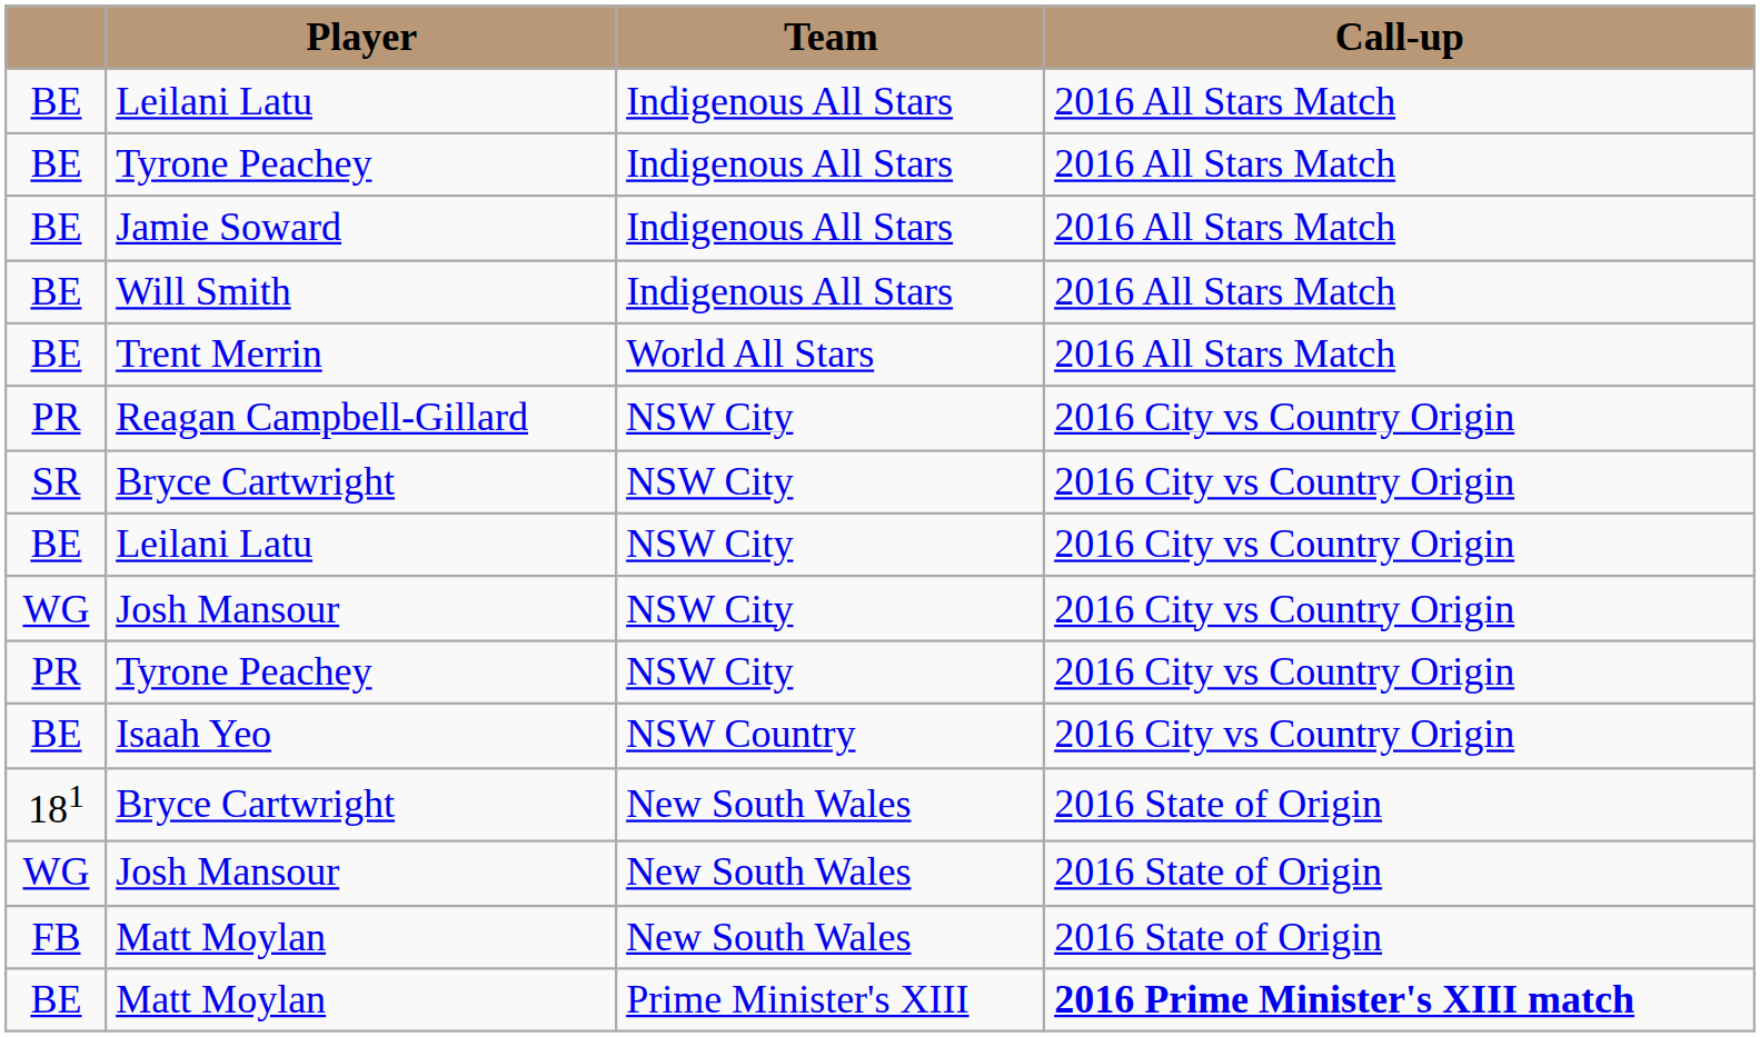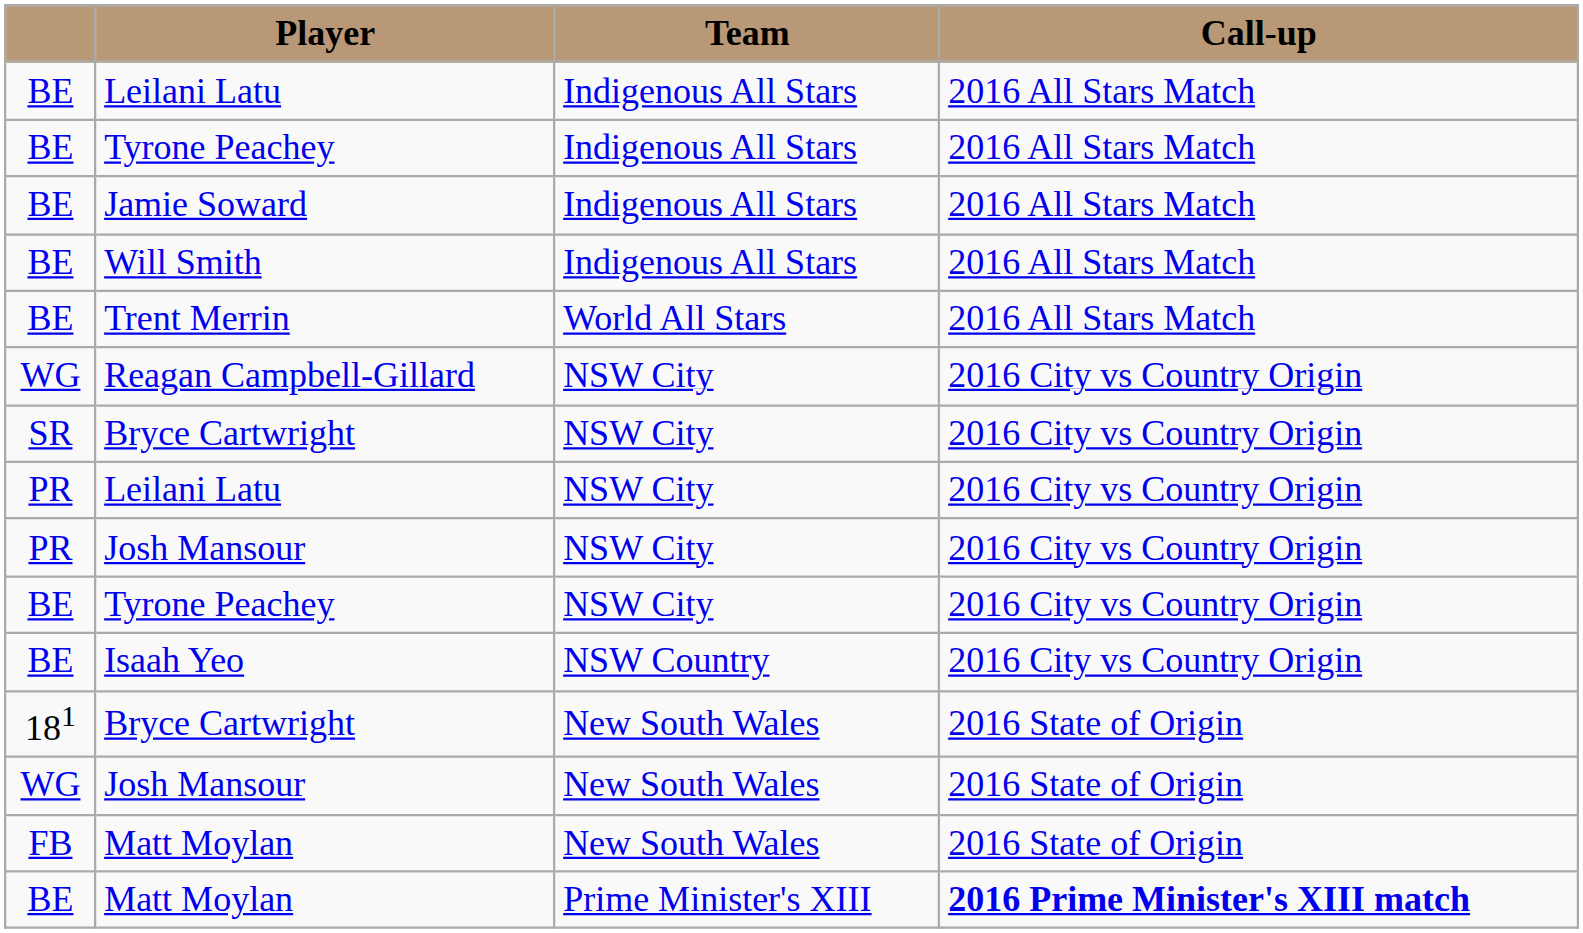 <table style="width:700px;" class="wikitable sortable">
 <tr style="background:#bdb76b;">
 </tr>
 <tr bgcolor=#bdb76b>
 <th style="background:#B99877; color:black; text-align:center;"></th>
 <th style="background:#B99877; color:black; text-align:center;">Player</th>
 <th style="background:#B99877; color:black; text-align:center;">Team</th>
 <th style="background:#B99877; color:black; text-align:center;">Call-up</th>
 </tr>
 <tr>
 <td style="text-align:center"><a href='#'>BE</a></td>
 <td><a href='#'>Leilani Latu</a></td>
 <td><a href='#'>Indigenous All Stars</a></td>
 <td><a href='#'>2016 All Stars Match</a></td>
 </tr>
 <tr>
 <td style="text-align:center"><a href='#'>BE</a></td>
 <td><a href='#'>Tyrone Peachey</a></td>
 <td><a href='#'>Indigenous All Stars</a></td>
 <td><a href='#'>2016 All Stars Match</a></td>
 </tr>
 <tr>
 <td style="text-align:center"><a href='#'>BE</a></td>
 <td><a href='#'>Jamie Soward</a></td>
 <td><a href='#'>Indigenous All Stars</a></td>
 <td><a href='#'>2016 All Stars Match</a></td>
 </tr>
 <tr>
 <td style="text-align:center"><a href='#'>BE</a></td>
 <td><a href='#'>Will Smith</a></td>
 <td><a href='#'>Indigenous All Stars</a></td>
 <td><a href='#'>2016 All Stars Match</a></td>
 </tr>
 <tr>
 <td style="text-align:center"><a href='#'>BE</a></td>
 <td><a href='#'>Trent Merrin</a></td>
 <td><a href='#'>World All Stars</a></td>
 <td><a href='#'>2016 All Stars Match</a></td>
 </tr>
 <tr>
-<td style="text-align:center"><a href='#'>PR</a></td>
+<td style="text-align:center"><a href='#'>WG</a></td>
 <td><a href='#'>Reagan Campbell-Gillard</a></td>
 <td> <a href='#'>NSW City</a></td>
 <td><a href='#'>2016 City vs Country Origin</a></td>
 </tr>
 <tr>
 <td style="text-align:center"><a href='#'>SR</a></td>
 <td><a href='#'>Bryce Cartwright</a></td>
 <td> <a href='#'>NSW City</a></td>
 <td><a href='#'>2016 City vs Country Origin</a></td>
 </tr>
 <tr>
-<td style="text-align:center"><a href='#'>BE</a></td>
+<td style="text-align:center"><a href='#'>PR</a></td>
 <td><a href='#'>Leilani Latu</a></td>
 <td> <a href='#'>NSW City</a></td>
 <td><a href='#'>2016 City vs Country Origin</a></td>
 </tr>
 <tr>
-<td style="text-align:center"><a href='#'>WG</a></td>
+<td style="text-align:center"><a href='#'>PR</a></td>
 <td><a href='#'>Josh Mansour</a></td>
 <td> <a href='#'>NSW City</a></td>
 <td><a href='#'>2016 City vs Country Origin</a></td>
 </tr>
 <tr>
-<td style="text-align:center"><a href='#'>PR</a></td>
+<td style="text-align:center"><a href='#'>BE</a></td>
 <td><a href='#'>Tyrone Peachey</a></td>
 <td> <a href='#'>NSW City</a></td>
 <td><a href='#'>2016 City vs Country Origin</a></td>
 </tr>
 <tr>
 <td style="text-align:center"><a href='#'>BE</a></td>
 <td><a href='#'>Isaah Yeo</a></td>
 <td> <a href='#'>NSW Country</a></td>
 <td><a href='#'>2016 City vs Country Origin</a></td>
 </tr>
 <tr>
 <td style="text-align:center">18<sup>1</sup></td>
 <td><a href='#'>Bryce Cartwright</a></td>
 <td> <a href='#'>New South Wales</a></td>
 <td><a href='#'>2016 State of Origin</a></td>
 </tr>
 <tr>
 <td style="text-align:center"><a href='#'>WG</a></td>
 <td><a href='#'>Josh Mansour</a></td>
 <td> <a href='#'>New South Wales</a></td>
 <td><a href='#'>2016 State of Origin</a></td>
 </tr>
 <tr>
 <td style="text-align:center"><a href='#'>FB</a></td>
 <td><a href='#'>Matt Moylan</a></td>
 <td> <a href='#'>New South Wales</a></td>
 <td><a href='#'>2016 State of Origin</a></td>
 </tr>
 <tr>
 <td style="text-align:center"><a href='#'>BE</a></td>
 <td><a href='#'>Matt Moylan</a></td>
 <td> <a href='#'>Prime Minister's XIII</a></td>
 <td><strong><a href='#'>2016 Prime Minister's XIII match</a></strong></td>
 </tr>
 </table>
